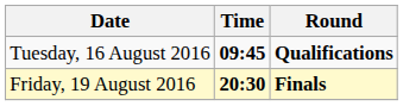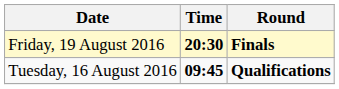 <table class="wikitable">
 <tr>
 <th>Date</th>
 <th>Time</th>
 <th>Round</th>
 </tr>
 <tr>
+<td style=background:lemonchiffon>Friday, 19 August 2016</td>
+<td style=background:lemonchiffon><strong>20:30</strong></td>
+<td style=background:lemonchiffon><strong>Finals</strong></td>
+</tr>
+<tr>
 <td>Tuesday, 16 August 2016</td>
 <td><strong>09:45</strong></td>
 <td><strong>Qualifications</strong></td>
 </tr>
 <tr>
-<td style=background:lemonchiffon>Friday, 19 August 2016</td>
-<td style=background:lemonchiffon><strong>20:30</strong></td>
-<td style=background:lemonchiffon><strong>Finals</strong></td>
-</tr>
-<tr>
 </tr>
 </table>
